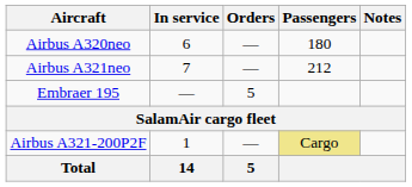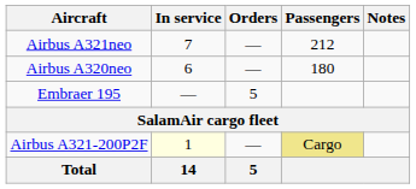 <table class="wikitable" style="text-align:center;margin:auto;">
 <tr>
 <th>Aircraft</th>
 <th>In service</th>
 <th>Orders</th>
 <th>Passengers</th>
 <th>Notes</th>
 </tr>
 <tr>
+<td><a href='#'>Airbus A321neo</a></td>
+<td>7</td>
+<td>—</td>
+<td>212</td>
+<td></td>
+</tr>
+<tr>
 <td><a href='#'>Airbus A320neo</a></td>
 <td>6</td>
 <td>—</td>
 <td>180</td>
-<td></td>
-</tr>
-<tr>
-<td><a href='#'>Airbus A321neo</a></td>
-<td>7</td>
-<td>—</td>
-<td>212</td>
 <td></td>
 </tr>
 <tr>
 <td><a href='#'>Embraer 195</a></td>
 <td>—</td>
 <td>5</td>
 <td></td>
 <td></td>
 </tr>
 <tr>
 <th colspan="5">SalamAir cargo fleet</th>
 </tr>
 <tr>
 <td><a href='#'>Airbus A321-200P2F</a></td>
-<td>1</td>
+<td style="background: lightyellow;">1</td>
 <td>—</td>
 <td style="background: khaki;">Cargo</td>
 <td></td>
 </tr>
 <tr>
 <th>Total</th>
 <th>14</th>
 <th>5</th>
 <th colspan="2"></th>
 </tr>
 </table>
